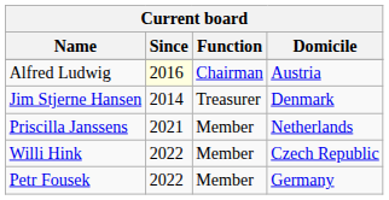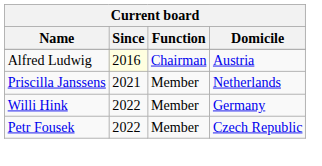 <table class="wikitable">
 <tr>
 <th colspan="4">Current board</th>
 </tr>
 <tr>
 <th>Name</th>
 <th>Since</th>
 <th>Function</th>
 <th>Domicile</th>
 </tr>
 <tr>
 </tr>
 <tr>
 <td>Alfred Ludwig</td>
 <td style="background: lightyellow;">2016</td>
 <td><a href='#'>Chairman</a></td>
 <td> <a href='#'>Austria</a></td>
 </tr>
 <tr>
-<td><a href='#'>Jim Stjerne Hansen</a></td>
-<td>2014</td>
-<td>Treasurer</td>
-<td> <a href='#'>Denmark</a></td>
-</tr>
-<tr>
 <td><a href='#'>Priscilla Janssens</a></td>
 <td>2021</td>
 <td>Member</td>
 <td> <a href='#'>Netherlands</a></td>
 </tr>
 <tr>
 <td><a href='#'>Willi Hink</a></td>
 <td>2022</td>
 <td>Member</td>
-<td> <a href='#'>Czech Republic</a></td>
+<td> <a href='#'>Germany</a></td>
 </tr>
 <tr>
 <td><a href='#'>Petr Fousek</a></td>
 <td>2022</td>
 <td>Member</td>
-<td> <a href='#'>Germany</a></td>
+<td> <a href='#'>Czech Republic</a></td>
 </tr>
 </table>
